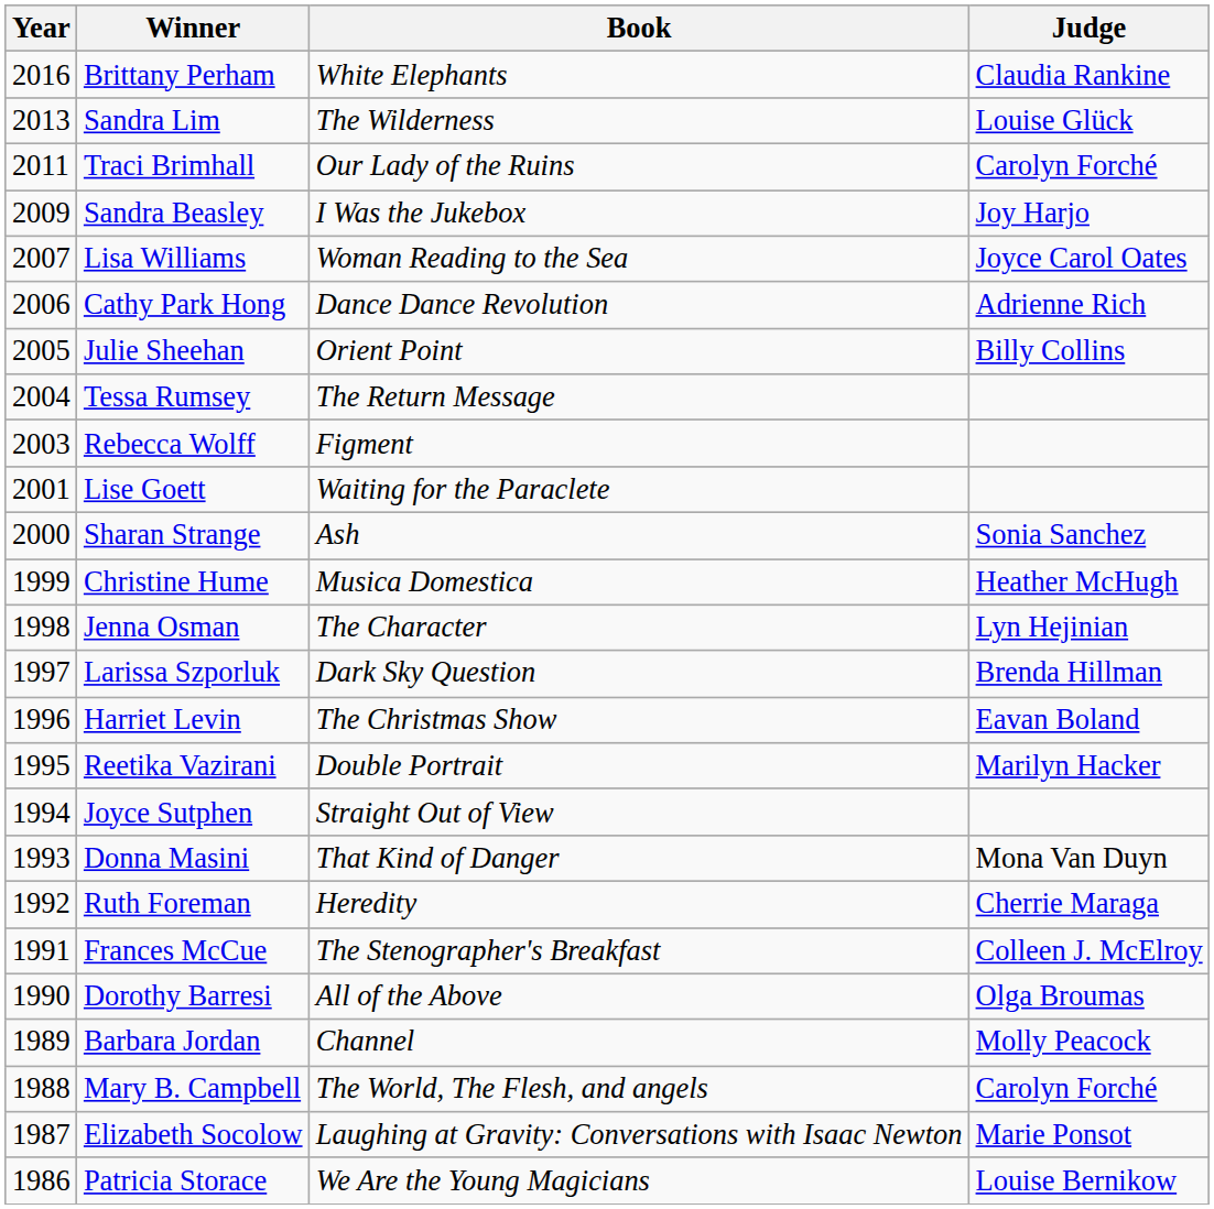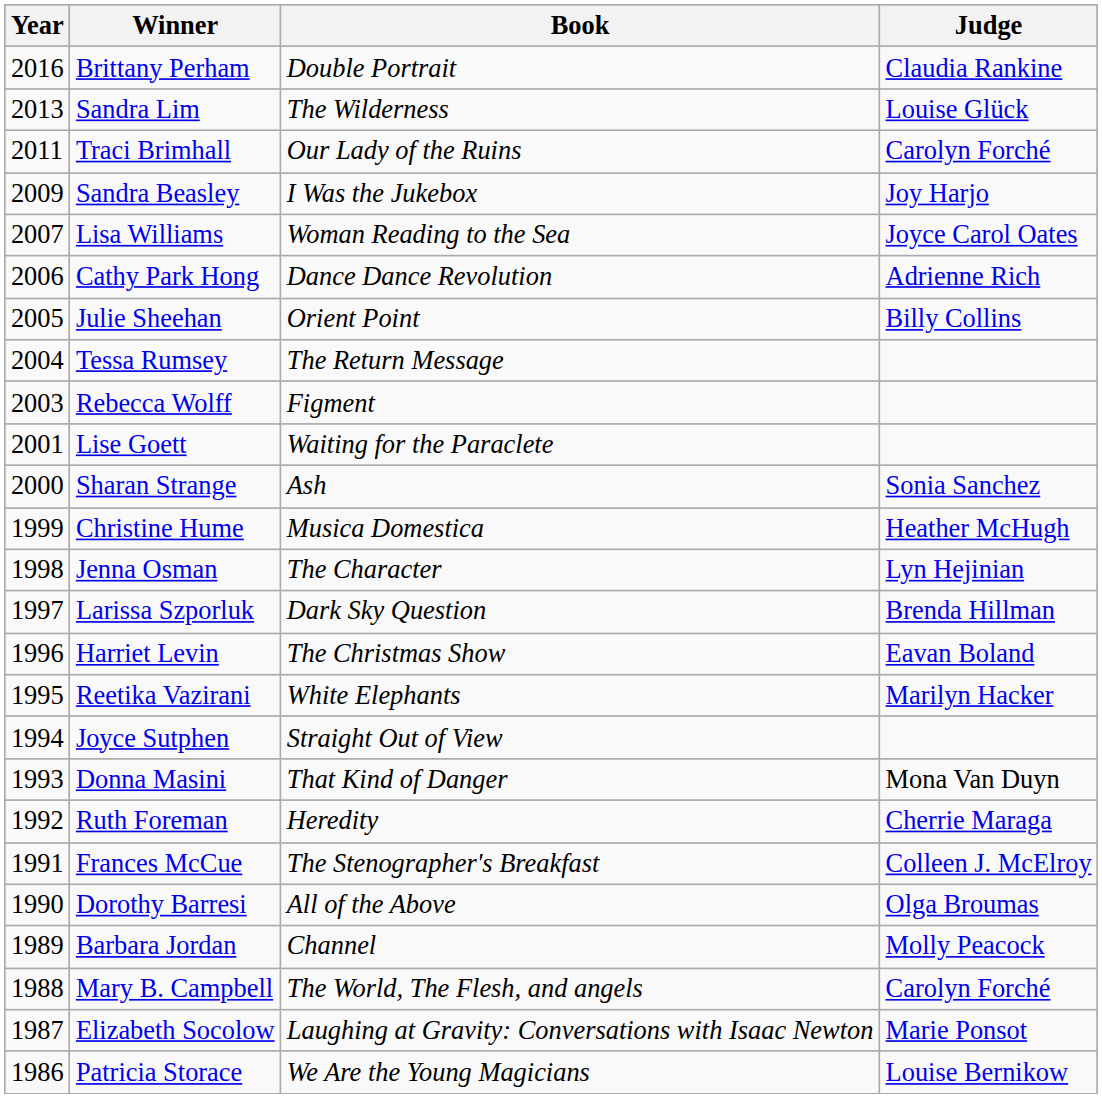 <table class="wikitable" border="1">
 <tr>
 <th><strong>Year</strong></th>
 <th><strong>Winner</strong></th>
 <th><strong>Book</strong></th>
 <th><strong>Judge</strong></th>
 </tr>
 <tr>
 <td>2016</td>
 <td><a href='#'>Brittany Perham</a></td>
-<td><em>White Elephants</em></td>
+<td><em>Double Portrait</em></td>
 <td><a href='#'>Claudia Rankine</a></td>
 </tr>
 <tr>
 <td>2013</td>
 <td><a href='#'>Sandra Lim</a></td>
 <td><em>The Wilderness</em></td>
 <td><a href='#'>Louise Glück</a></td>
 </tr>
 <tr>
 <td>2011</td>
 <td><a href='#'>Traci Brimhall</a></td>
 <td><em>Our Lady of the Ruins</em></td>
 <td><a href='#'>Carolyn Forché</a></td>
 </tr>
 <tr>
 <td>2009</td>
 <td><a href='#'>Sandra Beasley</a></td>
 <td><em>I Was the Jukebox</em></td>
 <td><a href='#'>Joy Harjo</a></td>
 </tr>
 <tr>
 <td>2007</td>
 <td><a href='#'>Lisa Williams</a></td>
 <td><em>Woman Reading to the Sea</em></td>
 <td><a href='#'>Joyce Carol Oates</a></td>
 </tr>
 <tr>
 <td>2006</td>
 <td><a href='#'>Cathy Park Hong</a></td>
 <td><em>Dance Dance Revolution</em></td>
 <td><a href='#'>Adrienne Rich</a></td>
 </tr>
 <tr>
 <td>2005</td>
 <td><a href='#'>Julie Sheehan</a></td>
 <td><em>Orient Point</em></td>
 <td><a href='#'>Billy Collins</a></td>
 </tr>
 <tr>
 <td>2004</td>
 <td><a href='#'>Tessa Rumsey</a></td>
 <td><em>The Return Message</em></td>
 <td></td>
 </tr>
 <tr>
 <td>2003</td>
 <td><a href='#'>Rebecca Wolff</a></td>
 <td><em>Figment</em></td>
 <td></td>
 </tr>
 <tr>
 <td>2001</td>
 <td><a href='#'>Lise Goett</a></td>
 <td><em>Waiting for the Paraclete</em></td>
 <td></td>
 </tr>
 <tr>
 <td>2000</td>
 <td><a href='#'>Sharan Strange</a></td>
 <td><em>Ash</em></td>
 <td><a href='#'>Sonia Sanchez</a></td>
 </tr>
 <tr>
 <td>1999</td>
 <td><a href='#'>Christine Hume</a></td>
 <td><em>Musica Domestica</em></td>
 <td><a href='#'>Heather McHugh</a></td>
 </tr>
 <tr>
 <td>1998</td>
 <td><a href='#'>Jenna Osman</a></td>
 <td><em>The Character</em></td>
 <td><a href='#'>Lyn Hejinian</a></td>
 </tr>
 <tr>
 <td>1997</td>
 <td><a href='#'>Larissa Szporluk</a></td>
 <td><em>Dark Sky Question</em></td>
 <td><a href='#'>Brenda Hillman</a></td>
 </tr>
 <tr>
 <td>1996</td>
 <td><a href='#'>Harriet Levin</a></td>
 <td><em>The Christmas Show</em></td>
 <td><a href='#'>Eavan Boland</a></td>
 </tr>
 <tr>
 <td>1995</td>
 <td><a href='#'>Reetika Vazirani</a></td>
-<td><em>Double Portrait</em></td>
+<td><em>White Elephants</em></td>
 <td><a href='#'>Marilyn Hacker</a></td>
 </tr>
 <tr>
 <td>1994</td>
 <td><a href='#'>Joyce Sutphen</a></td>
 <td><em>Straight Out of View</em></td>
 <td></td>
 </tr>
 <tr>
 <td>1993</td>
 <td><a href='#'>Donna Masini</a></td>
 <td><em>That Kind of Danger</em></td>
 <td>Mona Van Duyn</td>
 </tr>
 <tr>
 <td>1992</td>
 <td><a href='#'>Ruth Foreman</a></td>
 <td><em>Heredity</em></td>
 <td><a href='#'>Cherrie Maraga</a></td>
 </tr>
 <tr>
 <td>1991</td>
 <td><a href='#'>Frances McCue</a></td>
 <td><em>The Stenographer's Breakfast</em></td>
 <td><a href='#'>Colleen J. McElroy</a></td>
 </tr>
 <tr>
 <td>1990</td>
 <td><a href='#'>Dorothy Barresi</a></td>
 <td><em>All of the Above</em></td>
 <td><a href='#'>Olga Broumas</a></td>
 </tr>
 <tr>
 <td>1989</td>
 <td><a href='#'>Barbara Jordan</a></td>
 <td><em>Channel</em></td>
 <td><a href='#'>Molly Peacock</a></td>
 </tr>
 <tr>
 <td>1988</td>
 <td><a href='#'>Mary B. Campbell</a></td>
 <td><em>The World, The Flesh, and angels</em></td>
 <td><a href='#'>Carolyn Forché</a></td>
 </tr>
 <tr>
 <td>1987</td>
 <td><a href='#'>Elizabeth Socolow</a></td>
 <td><em>Laughing at Gravity: Conversations with Isaac Newton</em></td>
 <td><a href='#'>Marie Ponsot</a></td>
 </tr>
 <tr>
 <td>1986</td>
 <td><a href='#'>Patricia Storace</a></td>
 <td><em>We Are the Young Magicians</em></td>
 <td><a href='#'>Louise Bernikow</a></td>
 </tr>
 <tr>
 </tr>
 </table>
